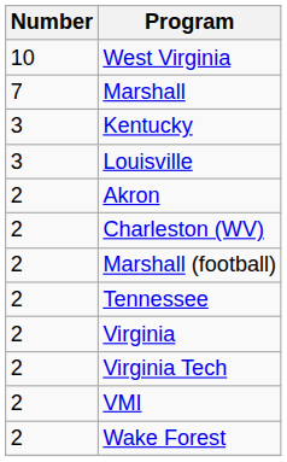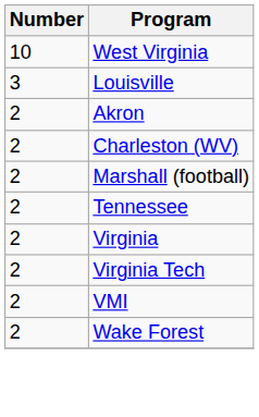 <table class="wikitable">
 <tr>
 <th>Number</th>
 <th>Program</th>
 </tr>
 <tr>
 <td>10</td>
 <td><a href='#'>West Virginia</a></td>
-</tr>
-<tr>
-<td>7</td>
-<td><a href='#'>Marshall</a></td>
-</tr>
-<tr>
-<td>3</td>
-<td><a href='#'>Kentucky</a></td>
 </tr>
 <tr>
 <td>3</td>
 <td><a href='#'>Louisville</a></td>
 </tr>
 <tr>
 <td>2</td>
 <td><a href='#'>Akron</a></td>
 </tr>
 <tr>
 <td>2</td>
 <td><a href='#'>Charleston (WV)</a></td>
 </tr>
 <tr>
 <td>2</td>
 <td><a href='#'>Marshall</a> (football)</td>
 </tr>
 <tr>
 <td>2</td>
 <td><a href='#'>Tennessee</a></td>
 </tr>
 <tr>
 <td>2</td>
 <td><a href='#'>Virginia</a></td>
 </tr>
 <tr>
 <td>2</td>
 <td><a href='#'>Virginia Tech</a></td>
 </tr>
 <tr>
 <td>2</td>
 <td><a href='#'>VMI</a></td>
 </tr>
 <tr>
 <td>2</td>
 <td><a href='#'>Wake Forest</a></td>
 </tr>
 <tr>
 </tr>
 </table>
